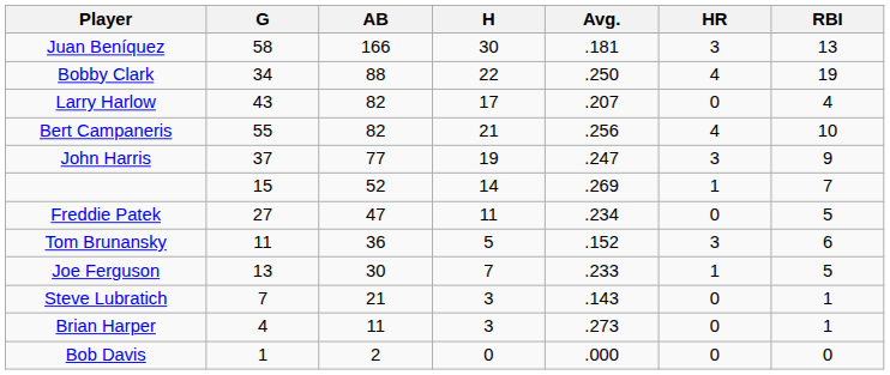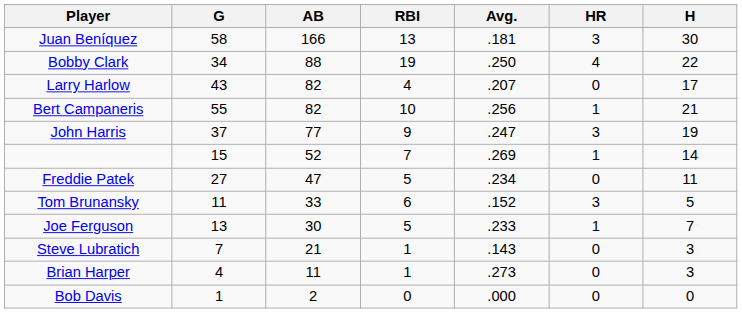 <table class="wikitable sortable">
 <tr>
 <th bgcolor="#DDDDFF" width="16%">Player</th>
 <th bgcolor="#DDDDFF" width="9%">G</th>
 <th bgcolor="#DDDDFF" width="9%">AB</th>
-<th bgcolor="#DDDDFF" width="9%">H</th>
+<th bgcolor="#DDDDFF" width="9%">RBI</th>
 <th bgcolor="#DDDDFF" width="9%">Avg.</th>
 <th bgcolor="#DDDDFF" width="9%">HR</th>
-<th bgcolor="#DDDDFF" width="9%">RBI</th>
+<th bgcolor="#DDDDFF" width="9%">H</th>
 </tr>
 <tr align="center">
 <td><a href='#'>Juan Beníquez</a></td>
 <td>58</td>
 <td>166</td>
-<td>30</td>
+<td>13</td>
 <td>.181</td>
 <td>3</td>
-<td>13</td>
+<td>30</td>
 </tr>
 <tr align=center>
 <td><a href='#'>Bobby Clark</a></td>
 <td>34</td>
 <td>88</td>
-<td>22</td>
+<td>19</td>
 <td>.250</td>
 <td>4</td>
-<td>19</td>
+<td>22</td>
 </tr>
 <tr align=center>
 <td><a href='#'>Larry Harlow</a></td>
 <td>43</td>
 <td>82</td>
-<td>17</td>
+<td>4</td>
 <td>.207</td>
 <td>0</td>
-<td>4</td>
+<td>17</td>
 </tr>
 <tr align=center>
 <td><a href='#'>Bert Campaneris</a></td>
 <td>55</td>
 <td>82</td>
+<td>10</td>
+<td>.256</td>
+<td>1</td>
 <td>21</td>
-<td>.256</td>
-<td>4</td>
-<td>10</td>
 </tr>
 <tr align=center>
 <td><a href='#'>John Harris</a></td>
 <td>37</td>
 <td>77</td>
-<td>19</td>
+<td>9</td>
 <td>.247</td>
 <td>3</td>
-<td>9</td>
+<td>19</td>
 </tr>
 <tr align=center>
 <td></td>
 <td>15</td>
 <td>52</td>
-<td>14</td>
+<td>7</td>
 <td>.269</td>
 <td>1</td>
-<td>7</td>
+<td>14</td>
 </tr>
 <tr align="center">
 <td><a href='#'>Freddie Patek</a></td>
 <td>27</td>
 <td>47</td>
-<td>11</td>
+<td>5</td>
 <td>.234</td>
 <td>0</td>
-<td>5</td>
+<td>11</td>
 </tr>
 <tr align=center>
 <td><a href='#'>Tom Brunansky</a></td>
 <td>11</td>
-<td>36</td>
-<td>5</td>
+<td>33</td>
+<td>6</td>
 <td>.152</td>
 <td>3</td>
-<td>6</td>
+<td>5</td>
 </tr>
 <tr align=center>
 <td><a href='#'>Joe Ferguson</a></td>
 <td>13</td>
 <td>30</td>
-<td>7</td>
+<td>5</td>
 <td>.233</td>
 <td>1</td>
-<td>5</td>
+<td>7</td>
 </tr>
 <tr align=center>
 <td><a href='#'>Steve Lubratich</a></td>
 <td>7</td>
 <td>21</td>
-<td>3</td>
+<td>1</td>
 <td>.143</td>
 <td>0</td>
-<td>1</td>
+<td>3</td>
 </tr>
 <tr align=center>
 <td><a href='#'>Brian Harper</a></td>
 <td>4</td>
 <td>11</td>
-<td>3</td>
+<td>1</td>
 <td>.273</td>
 <td>0</td>
-<td>1</td>
+<td>3</td>
 </tr>
 <tr align=center>
 <td><a href='#'>Bob Davis</a></td>
 <td>1</td>
 <td>2</td>
 <td>0</td>
 <td>.000</td>
 <td>0</td>
 <td>0</td>
 </tr>
 </table>
